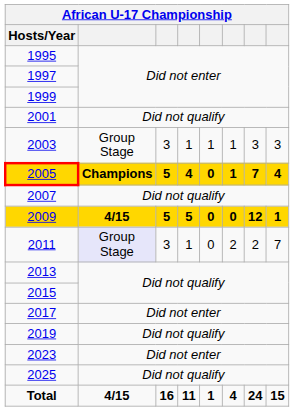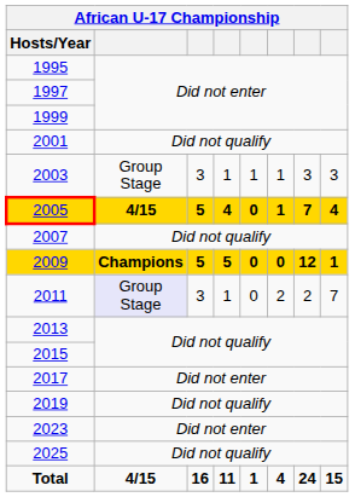 <table class="wikitable" style="text-align: center;">
 <tr>
 <th colspan=9><a href='#'>African U-17 Championship</a></th>
 </tr>
 <tr>
 <th>Hosts/Year</th>
 <th width=20></th>
 <th width=20></th>
 <th width=20></th>
 <th width=20></th>
 <th width=20></th>
 <th width=20></th>
 <th width=20></th>
 </tr>
 <tr>
 <td> <a href='#'>1995</a></td>
 <td colspan=7 rowspan=3><em>Did not enter</em></td>
 </tr>
 <tr>
 <td> <a href='#'>1997</a></td>
 </tr>
 <tr>
 <td> <a href='#'>1999</a></td>
 </tr>
 <tr>
 <td> <a href='#'>2001</a></td>
 <td colspan=7><em>Did not qualify</em></td>
 </tr>
 <tr>
 <td> <a href='#'>2003</a></td>
 <td>Group Stage</td>
 <td>3</td>
 <td>1</td>
 <td>1</td>
 <td>1</td>
 <td>3</td>
 <td>3</td>
 </tr>
 <tr bgcolor=gold>
 <td style="border: 3px solid red"> <a href='#'>2005</a></td>
-<td><strong>Champions</strong></td>
+<td><strong>4/15</strong></td>
 <td><strong>5</strong></td>
 <td><strong>4</strong></td>
 <td><strong>0</strong></td>
 <td><strong>1</strong></td>
 <td><strong>7</strong></td>
 <td><strong>4</strong></td>
 </tr>
 <tr>
 <td> <a href='#'>2007</a></td>
 <td colspan=7><em>Did not qualify</em></td>
 </tr>
 <tr bgcolor=gold>
 <td> <a href='#'>2009</a></td>
-<td><strong>4/15</strong></td>
+<td><strong>Champions</strong></td>
 <td><strong>5</strong></td>
 <td><strong>5</strong></td>
 <td><strong>0</strong></td>
 <td><strong>0</strong></td>
 <td><strong>12</strong></td>
 <td><strong>1</strong></td>
 </tr>
 <tr>
 <td> <a href='#'>2011</a></td>
 <td style="background: lavender;">Group Stage</td>
 <td>3</td>
 <td>1</td>
 <td>0</td>
 <td>2</td>
 <td>2</td>
 <td>7</td>
 </tr>
 <tr>
 <td> <a href='#'>2013</a></td>
 <td colspan=7 rowspan=2><em>Did not qualify</em></td>
 </tr>
 <tr>
 <td> <a href='#'>2015</a></td>
 </tr>
 <tr>
 <td> <a href='#'>2017</a></td>
 <td colspan=7><em>Did not enter</em></td>
 </tr>
 <tr>
 <td> <a href='#'>2019</a></td>
 <td colspan=7><em>Did not qualify</em></td>
 </tr>
 <tr>
 <td> <a href='#'>2023</a></td>
 <td colspan=7><em>Did not enter</em></td>
 </tr>
 <tr>
 <td> <a href='#'>2025</a></td>
 <td colspan=7><em>Did not qualify</em></td>
 </tr>
 <tr>
 <td><strong>Total</strong></td>
 <td><strong>4/15</strong></td>
 <td><strong>16</strong></td>
 <td><strong>11</strong></td>
 <td><strong>1</strong></td>
 <td><strong>4</strong></td>
 <td><strong>24</strong></td>
 <td><strong>15</strong></td>
 </tr>
 </table>
